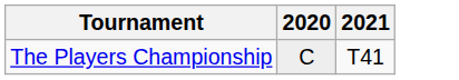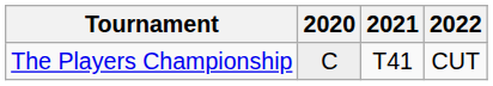 <table class="wikitable" style="font-size:95%;text-align:center;">
 <tr>
 <th>Tournament</th>
 <th>2020</th>
 <th>2021</th>
+<th>2022</th>
 </tr>
 <tr>
 <td align=left><a href='#'>The Players Championship</a></td>
 <td style="background:#eeeeee;">C</td>
 <td>T41</td>
+<td>CUT</td>
 </tr>
 </table>
